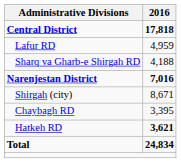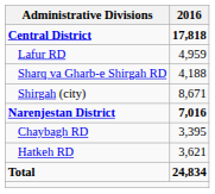 <table class="wikitable">
 <tr>
 <th>Administrative Divisions</th>
 <th>2016</th>
 </tr>
 <tr>
 <td><strong><a href='#'>Central District</a></strong></td>
 <td style="text-align: right;"><strong>17,818</strong></td>
 </tr>
 <tr>
 <td style="padding-left: 1em;"><a href='#'>Lafur RD</a></td>
 <td style="text-align: right;">4,959</td>
 </tr>
 <tr>
 <td style="padding-left: 1em;"><a href='#'>Sharq va Gharb-e Shirgah RD</a></td>
 <td style="text-align: right;">4,188</td>
 </tr>
 <tr>
+<td style="padding-left: 1em;"><a href='#'>Shirgah</a> (city)</td>
+<td style="text-align: right;">8,671</td>
+</tr>
+<tr>
 <td><strong><a href='#'>Narenjestan District</a></strong></td>
 <td style="text-align: right;"><strong>7,016</strong></td>
-</tr>
-<tr>
-<td style="padding-left: 1em;"><a href='#'>Shirgah</a> (city)</td>
-<td style="text-align: right;">8,671</td>
 </tr>
 <tr>
 <td style="padding-left: 1em;"><a href='#'>Chaybagh RD</a></td>
 <td style="text-align: right;">3,395</td>
 </tr>
 <tr>
 <td style="padding-left: 1em;"><a href='#'>Hatkeh RD</a></td>
-<td style="text-align: right;"><strong>3,621</strong></td>
+<td style="text-align: right;">3,621</td>
 </tr>
 <tr>
 <td><strong>Total</strong></td>
 <td style="text-align: right;"><strong>24,834</strong></td>
 </tr>
 <tr>
 <td colspan=2></td>
 </tr>
 </table>
